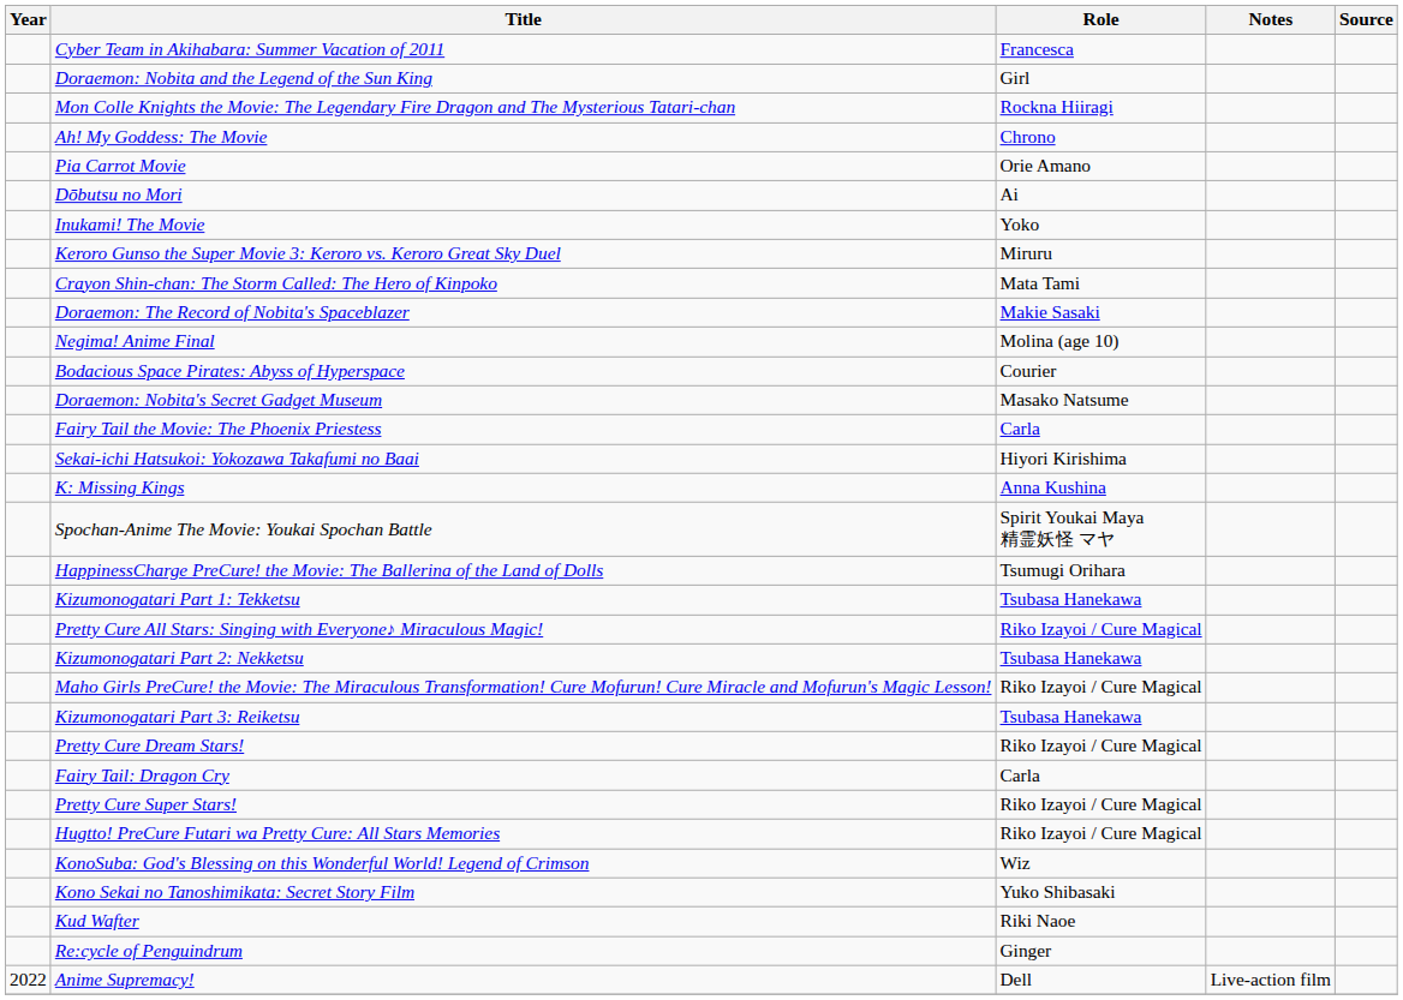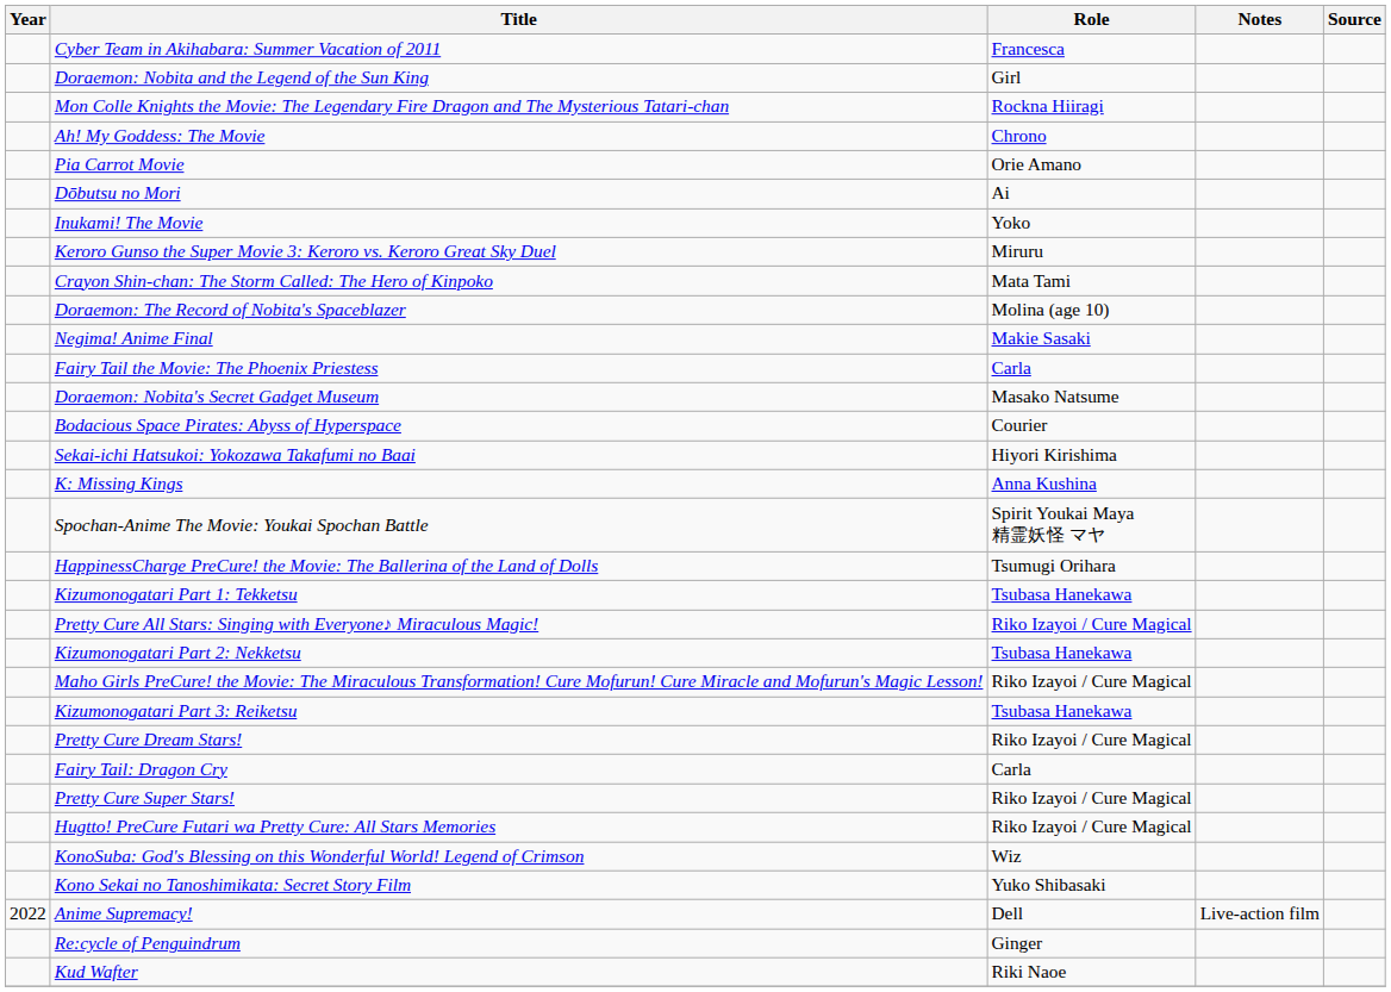 <table class="wikitable sortable plainrowheaders">
 <tr>
 <th>Year </th>
 <th>Title</th>
 <th>Role </th>
 <th class="unsortable">Notes </th>
 <th class="unsortable">Source</th>
 </tr>
 <tr>
 <td></td>
 <td><em><a href='#'>Cyber Team in Akihabara: Summer Vacation of 2011</a></em></td>
 <td><a href='#'>Francesca</a></td>
 <td></td>
 <td></td>
 </tr>
 <tr>
 <td></td>
 <td><em><a href='#'>Doraemon: Nobita and the Legend of the Sun King</a></em></td>
 <td>Girl</td>
 <td></td>
 <td></td>
 </tr>
 <tr>
 <td></td>
 <td><em><a href='#'>Mon Colle Knights the Movie: The Legendary Fire Dragon and The Mysterious Tatari-chan</a></em></td>
 <td><a href='#'>Rockna Hiiragi</a></td>
 <td></td>
 <td></td>
 </tr>
 <tr>
 <td></td>
 <td><em><a href='#'>Ah! My Goddess: The Movie</a></em></td>
 <td><a href='#'>Chrono</a></td>
 <td></td>
 <td></td>
 </tr>
 <tr>
 <td></td>
 <td><em><a href='#'>Pia Carrot Movie</a></em></td>
 <td>Orie Amano</td>
 <td></td>
 <td></td>
 </tr>
 <tr>
 <td></td>
 <td><em><a href='#'>Dōbutsu no Mori</a></em></td>
 <td>Ai</td>
 <td></td>
 <td></td>
 </tr>
 <tr>
 <td></td>
 <td><em><a href='#'>Inukami! The Movie</a></em></td>
 <td>Yoko</td>
 <td></td>
 <td></td>
 </tr>
 <tr>
 <td></td>
 <td><em><a href='#'>Keroro Gunso the Super Movie 3: Keroro vs. Keroro Great Sky Duel</a></em></td>
 <td>Miruru</td>
 <td></td>
 <td></td>
 </tr>
 <tr>
 <td></td>
 <td><em><a href='#'>Crayon Shin-chan: The Storm Called: The Hero of Kinpoko</a></em></td>
 <td>Mata Tami</td>
 <td></td>
 <td></td>
 </tr>
 <tr>
 <td></td>
 <td><em><a href='#'>Doraemon: The Record of Nobita's Spaceblazer </a></em></td>
+<td>Molina (age 10)</td>
+<td></td>
+<td></td>
+</tr>
+<tr>
+<td></td>
+<td><em><a href='#'>Negima! Anime Final</a></em></td>
 <td><a href='#'>Makie Sasaki</a></td>
 <td></td>
 <td></td>
 </tr>
 <tr>
 <td></td>
-<td><em><a href='#'>Negima! Anime Final</a></em></td>
-<td>Molina (age 10)</td>
-<td></td>
-<td></td>
-</tr>
-<tr>
-<td></td>
-<td><em><a href='#'>Bodacious Space Pirates: Abyss of Hyperspace</a></em></td>
-<td>Courier</td>
+<td><em><a href='#'>Fairy Tail the Movie: The Phoenix Priestess</a></em></td>
+<td><a href='#'>Carla</a></td>
 <td></td>
 <td></td>
 </tr>
 <tr>
 <td></td>
 <td><em><a href='#'>Doraemon: Nobita's Secret Gadget Museum</a></em></td>
 <td>Masako Natsume</td>
 <td></td>
 <td></td>
 </tr>
 <tr>
 <td></td>
-<td><em><a href='#'>Fairy Tail the Movie: The Phoenix Priestess</a></em></td>
-<td><a href='#'>Carla</a></td>
+<td><em><a href='#'>Bodacious Space Pirates: Abyss of Hyperspace</a></em></td>
+<td>Courier</td>
 <td></td>
 <td></td>
 </tr>
 <tr>
 <td></td>
 <td><em><a href='#'>Sekai-ichi Hatsukoi: Yokozawa Takafumi no Baai</a></em></td>
 <td>Hiyori Kirishima</td>
 <td></td>
 <td></td>
 </tr>
 <tr>
 <td></td>
 <td><em><a href='#'>K: Missing Kings</a></em></td>
 <td><a href='#'>Anna Kushina</a></td>
 <td></td>
 <td></td>
 </tr>
 <tr>
 <td></td>
 <td><em>Spochan-Anime The Movie: Youkai Spochan Battle</em></td>
 <td>Spirit Youkai Maya<br>精霊妖怪 マヤ</td>
 <td></td>
 <td></td>
 </tr>
 <tr>
 <td></td>
 <td><em><a href='#'>HappinessCharge PreCure! the Movie: The Ballerina of the Land of Dolls</a></em></td>
 <td>Tsumugi Orihara</td>
 <td></td>
 <td></td>
 </tr>
 <tr>
 <td></td>
 <td><em><a href='#'>Kizumonogatari Part 1: Tekketsu</a></em></td>
 <td><a href='#'>Tsubasa Hanekawa</a></td>
 <td></td>
 <td></td>
 </tr>
 <tr>
 <td></td>
 <td><em><a href='#'>Pretty Cure All Stars: Singing with Everyone♪ Miraculous Magic!</a></em></td>
 <td><a href='#'>Riko Izayoi / Cure Magical</a></td>
 <td></td>
 <td></td>
 </tr>
 <tr>
 <td></td>
 <td><em><a href='#'>Kizumonogatari Part 2: Nekketsu</a></em></td>
 <td><a href='#'>Tsubasa Hanekawa</a></td>
 <td></td>
 <td></td>
 </tr>
 <tr>
 <td></td>
 <td><em><a href='#'>Maho Girls PreCure! the Movie: The Miraculous Transformation! Cure Mofurun! Cure Miracle and Mofurun's Magic Lesson!</a></em></td>
 <td>Riko Izayoi / Cure Magical</td>
 <td></td>
 <td></td>
 </tr>
 <tr>
 <td></td>
 <td><em><a href='#'>Kizumonogatari Part 3: Reiketsu</a></em></td>
 <td><a href='#'>Tsubasa Hanekawa</a></td>
 <td></td>
 <td></td>
 </tr>
 <tr>
 <td></td>
 <td><em><a href='#'>Pretty Cure Dream Stars!</a></em></td>
 <td>Riko Izayoi / Cure Magical</td>
 <td></td>
 <td></td>
 </tr>
 <tr>
 <td></td>
 <td><em><a href='#'>Fairy Tail: Dragon Cry</a></em></td>
 <td>Carla</td>
 <td></td>
 <td></td>
 </tr>
 <tr>
 <td></td>
 <td><em><a href='#'>Pretty Cure Super Stars!</a></em></td>
 <td>Riko Izayoi / Cure Magical</td>
 <td></td>
 <td></td>
 </tr>
 <tr>
 <td></td>
 <td><em><a href='#'>Hugtto! PreCure Futari wa Pretty Cure: All Stars Memories</a></em></td>
 <td>Riko Izayoi / Cure Magical</td>
 <td></td>
 <td></td>
 </tr>
 <tr>
 <td></td>
 <td><em><a href='#'>KonoSuba: God's Blessing on this Wonderful World! Legend of Crimson</a></em></td>
 <td>Wiz</td>
 <td></td>
 <td></td>
 </tr>
 <tr>
 <td></td>
 <td><em><a href='#'>Kono Sekai no Tanoshimikata: Secret Story Film</a></em></td>
 <td>Yuko Shibasaki</td>
 <td></td>
 <td></td>
 </tr>
 <tr>
-<td></td>
-<td><em><a href='#'>Kud Wafter</a></em></td>
-<td>Riki Naoe</td>
-<td></td>
+<td>2022</td>
+<td><em><a href='#'>Anime Supremacy!</a></em></td>
+<td>Dell</td>
+<td>Live-action film</td>
 <td></td>
 </tr>
 <tr>
 <td></td>
 <td><em><a href='#'>Re:cycle of Penguindrum</a></em></td>
 <td>Ginger</td>
 <td></td>
 <td></td>
 </tr>
 <tr>
-<td>2022</td>
-<td><em><a href='#'>Anime Supremacy!</a></em></td>
-<td>Dell</td>
-<td>Live-action film</td>
+<td></td>
+<td><em><a href='#'>Kud Wafter</a></em></td>
+<td>Riki Naoe</td>
+<td></td>
 <td></td>
 </tr>
 <tr>
 </tr>
 </table>
